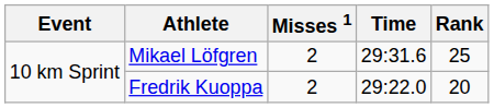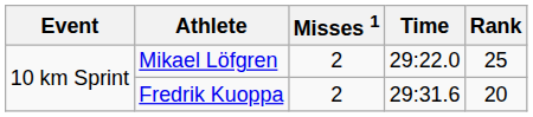 <table class="wikitable" style="font-size:90%">
 <tr>
 <th>Event</th>
 <th>Athlete</th>
 <th>Misses <sup>1</sup></th>
 <th>Time</th>
 <th>Rank</th>
 </tr>
 <tr>
 <td rowspan="2">10 km Sprint</td>
 <td><a href='#'>Mikael Löfgren</a></td>
 <td align="center">2</td>
-<td align="center">29:31.6</td>
+<td align="center">29:22.0</td>
 <td align="center">25</td>
 </tr>
 <tr>
 <td><a href='#'>Fredrik Kuoppa</a></td>
 <td align="center">2</td>
-<td align="center">29:22.0</td>
+<td align="center">29:31.6</td>
 <td align="center">20</td>
 </tr>
 </table>
